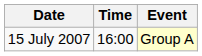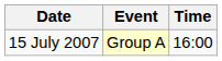 <table class = "wikitable" style="text-align:center;">
 <tr>
 <th>Date</th>
+<th>Event</th>
 <th>Time</th>
-<th>Event</th>
 </tr>
 <tr>
 <td>15 July 2007</td>
+<td bgcolor=ffffcc>Group A</td>
 <td>16:00</td>
-<td bgcolor=ffffcc>Group A</td>
 </tr>
 </table>
